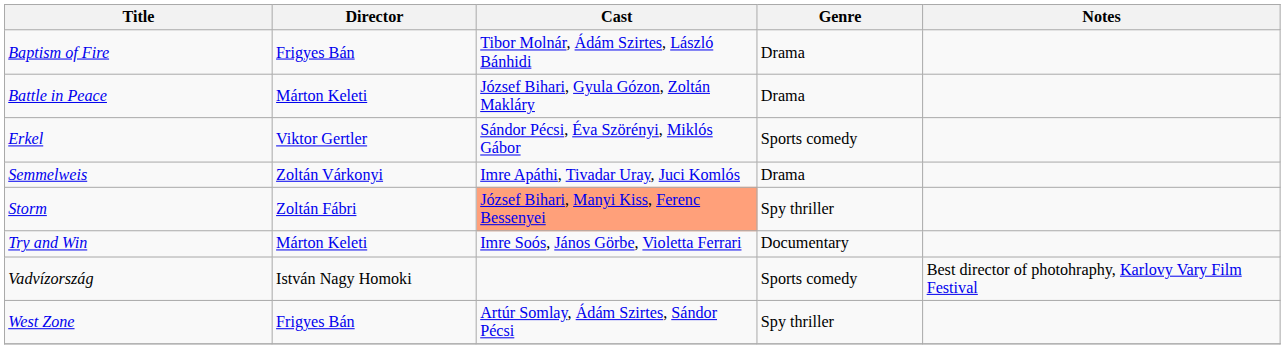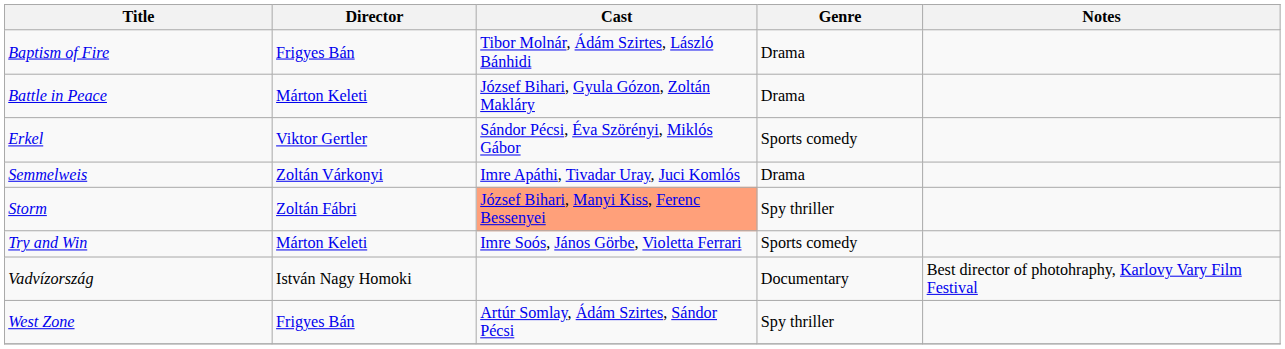 <table class="wikitable" width= "100%">
 <tr>
 <th width=21%>Title</th>
 <th width=16%>Director</th>
 <th width=22%>Cast</th>
 <th width=13%>Genre</th>
 <th width=28%>Notes</th>
 </tr>
 <tr>
 <td><em><a href='#'>Baptism of Fire</a></em></td>
 <td><a href='#'>Frigyes Bán</a></td>
 <td><a href='#'>Tibor Molnár</a>, <a href='#'>Ádám Szirtes</a>, <a href='#'>László Bánhidi</a></td>
 <td>Drama</td>
 <td></td>
 </tr>
 <tr>
 <td><em><a href='#'>Battle in Peace</a></em></td>
 <td><a href='#'>Márton Keleti</a></td>
 <td><a href='#'>József Bihari</a>, <a href='#'>Gyula Gózon</a>, <a href='#'>Zoltán Makláry</a></td>
 <td>Drama</td>
 <td></td>
 </tr>
 <tr>
 <td><em><a href='#'>Erkel</a></em></td>
 <td><a href='#'>Viktor Gertler</a></td>
 <td><a href='#'>Sándor Pécsi</a>, <a href='#'>Éva Szörényi</a>, <a href='#'>Miklós Gábor</a></td>
 <td>Sports comedy</td>
 <td></td>
 </tr>
 <tr>
 <td><em><a href='#'>Semmelweis</a></em></td>
 <td><a href='#'>Zoltán Várkonyi</a></td>
 <td><a href='#'>Imre Apáthi</a>, <a href='#'>Tivadar Uray</a>, <a href='#'>Juci Komlós</a></td>
 <td>Drama</td>
 <td></td>
 </tr>
 <tr>
 <td><em><a href='#'>Storm</a></em></td>
 <td><a href='#'>Zoltán Fábri</a></td>
 <td style="background: lightsalmon;"><a href='#'>József Bihari</a>, <a href='#'>Manyi Kiss</a>, <a href='#'>Ferenc Bessenyei</a></td>
 <td>Spy thriller</td>
 <td></td>
 </tr>
 <tr>
 <td><em><a href='#'>Try and Win</a></em></td>
 <td><a href='#'>Márton Keleti</a></td>
 <td><a href='#'>Imre Soós</a>, <a href='#'>János Görbe</a>, <a href='#'>Violetta Ferrari</a></td>
-<td>Documentary</td>
+<td>Sports comedy</td>
 <td></td>
 </tr>
 <tr>
 <td><em>Vadvízország</em></td>
 <td>István Nagy Homoki</td>
 <td></td>
-<td>Sports comedy</td>
+<td>Documentary</td>
 <td>Best director of photohraphy, <a href='#'>Karlovy Vary Film Festival</a></td>
 </tr>
 <tr>
 <td><em><a href='#'>West Zone</a></em></td>
 <td><a href='#'>Frigyes Bán</a></td>
 <td><a href='#'>Artúr Somlay</a>, <a href='#'>Ádám Szirtes</a>, <a href='#'>Sándor Pécsi</a></td>
 <td>Spy thriller</td>
 <td></td>
 </tr>
 <tr>
 </tr>
 </table>
